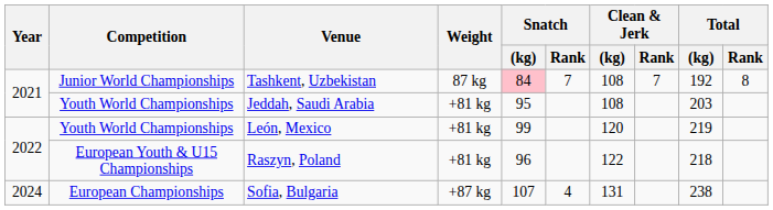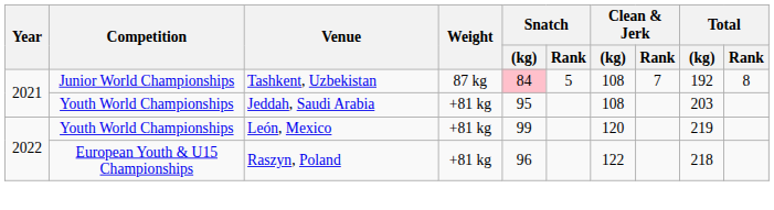 <table class = "wikitable" style="text-align:center;">
 <tr>
 <th rowspan=2 width=40>Year</th>
 <th rowspan=2 width=200>Competition</th>
 <th rowspan=2 width=200>Venue</th>
 <th rowspan=2 width=60>Weight</th>
 <th colspan=2>Snatch</th>
 <th colspan=2>Clean & Jerk</th>
 <th colspan=2>Total</th>
 </tr>
 <tr>
 <th width=40>(kg)</th>
 <th width=40>Rank</th>
 <th width=40>(kg)</th>
 <th width=40>Rank</th>
 <th width=40>(kg)</th>
 <th width=40>Rank</th>
 </tr>
 <tr>
 <td rowspan=2>2021</td>
 <td><a href='#'>Junior World  Championships</a></td>
 <td align=left> <a href='#'>Tashkent</a>, <a href='#'>Uzbekistan</a></td>
 <td>87 kg</td>
 <td style="background: pink;">84</td>
-<td>7</td>
+<td>5</td>
 <td>108</td>
 <td>7</td>
 <td>192</td>
 <td>8</td>
 </tr>
 <tr>
 <td><a href='#'>Youth World Championships</a></td>
 <td align=left> <a href='#'>Jeddah</a>, <a href='#'>Saudi Arabia</a></td>
 <td>+81 kg</td>
 <td>95</td>
 <td></td>
 <td>108</td>
 <td></td>
 <td>203</td>
 <td></td>
 </tr>
 <tr>
 <td rowspan=2>2022</td>
 <td><a href='#'>Youth World Championships</a></td>
 <td align=left> <a href='#'>León</a>, <a href='#'>Mexico</a></td>
 <td>+81 kg</td>
 <td>99</td>
 <td></td>
 <td>120</td>
 <td></td>
 <td>219</td>
 <td></td>
 </tr>
 <tr>
 <td><a href='#'>European Youth & U15 Championships</a></td>
 <td align=left> <a href='#'>Raszyn</a>, <a href='#'>Poland</a></td>
 <td>+81 kg</td>
 <td>96</td>
 <td></td>
 <td>122</td>
 <td></td>
 <td>218</td>
 <td></td>
 </tr>
-<tr>
-<td rowspan=1>2024</td>
-<td><a href='#'>European  Championships</a></td>
-<td align=left> <a href='#'>Sofia</a>, <a href='#'>Bulgaria</a></td>
-<td>+87 kg</td>
-<td>107</td>
-<td>4</td>
-<td>131</td>
-<td></td>
-<td>238</td>
-<td></td>
-</tr>
 </table>
